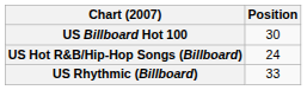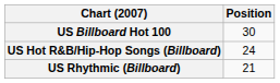 <table class="wikitable plainrowheaders" style="text-align:center;">
 <tr>
 <th>Chart (2007)</th>
 <th>Position</th>
 </tr>
 <tr>
 <th scope="row">US <em>Billboard</em> Hot 100</th>
 <td align="center">30</td>
 </tr>
 <tr>
 <th scope="row">US Hot R&B/Hip-Hop Songs (<em>Billboard</em>)</th>
 <td align="center">24</td>
 </tr>
 <tr>
 <th scope="row">US Rhythmic (<em>Billboard</em>)</th>
-<td align="center">33</td>
+<td align="center">21</td>
 </tr>
 </table>
